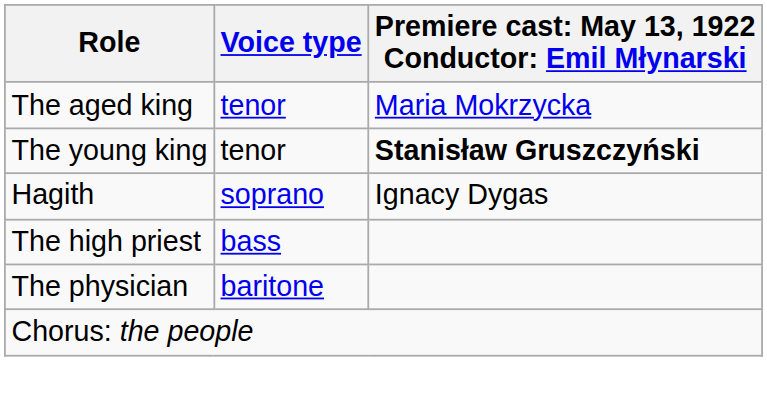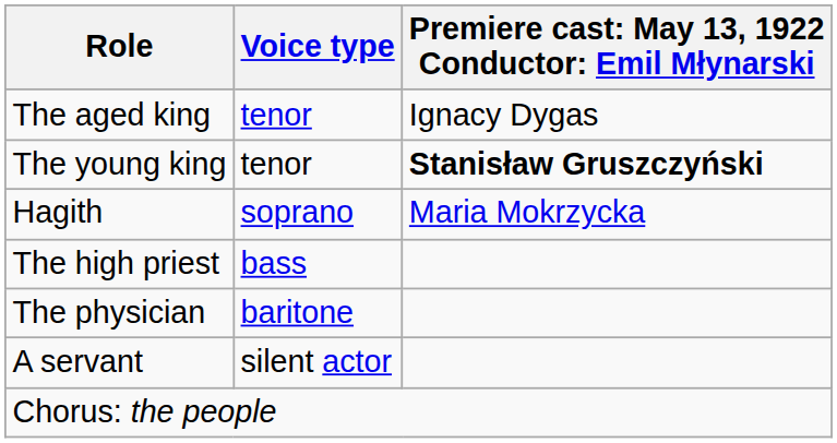 <table class="wikitable">
 <tr>
 <th>Role</th>
 <th><a href='#'>Voice type</a></th>
 <th>Premiere cast: May 13, 1922<br>Conductor: <a href='#'>Emil Młynarski</a></th>
 </tr>
 <tr>
 <td>The aged king</td>
 <td><a href='#'>tenor</a></td>
-<td><a href='#'>Maria Mokrzycka</a></td>
+<td>Ignacy Dygas</td>
 </tr>
 <tr>
 <td>The young king</td>
 <td>tenor</td>
 <td><strong>Stanisław Gruszczyński</strong></td>
 </tr>
 <tr>
 <td>Hagith</td>
 <td><a href='#'>soprano</a></td>
-<td>Ignacy Dygas</td>
+<td><a href='#'>Maria Mokrzycka</a></td>
 </tr>
 <tr>
 <td>The high priest</td>
 <td><a href='#'>bass</a></td>
 <td></td>
 </tr>
 <tr>
 <td>The physician</td>
 <td><a href='#'>baritone</a></td>
 <td></td>
 </tr>
 <tr>
+<td>A servant</td>
+<td>silent <a href='#'>actor</a></td>
+<td></td>
+</tr>
+<tr>
 <td colspan="3">Chorus: <em>the people</em></td>
 </tr>
 </table>
